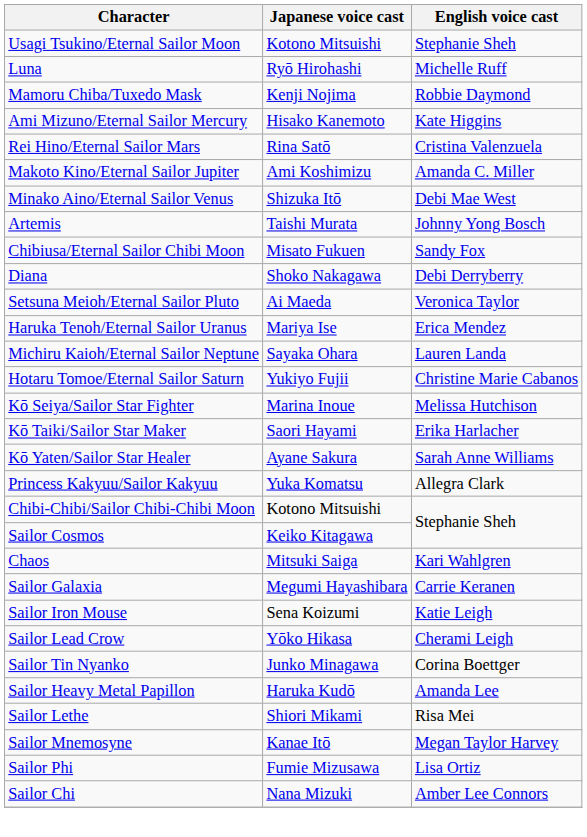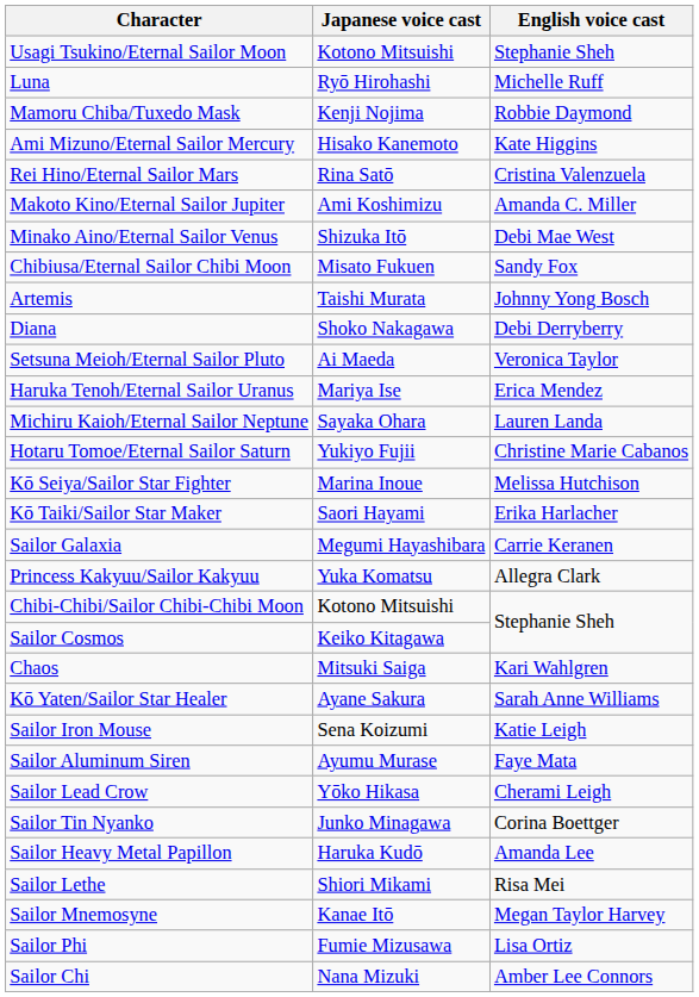 <table class="wikitable">
 <tr>
 <th>Character</th>
 <th>Japanese voice cast</th>
 <th>English voice cast</th>
 </tr>
 <tr>
 <td><a href='#'>Usagi Tsukino/Eternal Sailor Moon</a></td>
 <td><a href='#'>Kotono Mitsuishi</a></td>
 <td><a href='#'>Stephanie Sheh</a></td>
 </tr>
 <tr>
 <td><a href='#'>Luna</a></td>
 <td><a href='#'>Ryō Hirohashi</a></td>
 <td><a href='#'>Michelle Ruff</a></td>
 </tr>
 <tr>
 <td><a href='#'>Mamoru Chiba/Tuxedo Mask</a></td>
 <td><a href='#'>Kenji Nojima</a></td>
 <td><a href='#'>Robbie Daymond</a></td>
 </tr>
 <tr>
 <td><a href='#'>Ami Mizuno/Eternal Sailor Mercury</a></td>
 <td><a href='#'>Hisako Kanemoto</a></td>
 <td><a href='#'>Kate Higgins</a></td>
 </tr>
 <tr>
 <td><a href='#'>Rei Hino/Eternal Sailor Mars</a></td>
 <td><a href='#'>Rina Satō</a></td>
 <td><a href='#'>Cristina Valenzuela</a></td>
 </tr>
 <tr>
 <td><a href='#'>Makoto Kino/Eternal Sailor Jupiter</a></td>
 <td><a href='#'>Ami Koshimizu</a></td>
 <td><a href='#'>Amanda C. Miller</a></td>
 </tr>
 <tr>
 <td><a href='#'>Minako Aino/Eternal Sailor Venus</a></td>
 <td><a href='#'>Shizuka Itō</a></td>
 <td><a href='#'>Debi Mae West</a></td>
 </tr>
 <tr>
+<td><a href='#'>Chibiusa/Eternal Sailor Chibi Moon</a></td>
+<td><a href='#'>Misato Fukuen</a></td>
+<td><a href='#'>Sandy Fox</a></td>
+</tr>
+<tr>
 <td><a href='#'>Artemis</a></td>
 <td><a href='#'>Taishi Murata</a></td>
 <td><a href='#'>Johnny Yong Bosch</a></td>
-</tr>
-<tr>
-<td><a href='#'>Chibiusa/Eternal Sailor Chibi Moon</a></td>
-<td><a href='#'>Misato Fukuen</a></td>
-<td><a href='#'>Sandy Fox</a></td>
 </tr>
 <tr>
 <td><a href='#'>Diana</a></td>
 <td><a href='#'>Shoko Nakagawa</a></td>
 <td><a href='#'>Debi Derryberry</a></td>
 </tr>
 <tr>
 <td><a href='#'>Setsuna Meioh/Eternal Sailor Pluto</a></td>
 <td><a href='#'>Ai Maeda</a></td>
 <td><a href='#'>Veronica Taylor</a></td>
 </tr>
 <tr>
 <td><a href='#'>Haruka Tenoh/Eternal Sailor Uranus</a></td>
 <td><a href='#'>Mariya Ise</a></td>
 <td><a href='#'>Erica Mendez</a></td>
 </tr>
 <tr>
 <td><a href='#'>Michiru Kaioh/Eternal Sailor Neptune</a></td>
 <td><a href='#'>Sayaka Ohara</a></td>
 <td><a href='#'>Lauren Landa</a></td>
 </tr>
 <tr>
 <td><a href='#'>Hotaru Tomoe/Eternal Sailor Saturn</a></td>
 <td><a href='#'>Yukiyo Fujii</a></td>
 <td><a href='#'>Christine Marie Cabanos</a></td>
 </tr>
 <tr>
 <td><a href='#'>Kō Seiya/Sailor Star Fighter</a></td>
 <td><a href='#'>Marina Inoue</a></td>
 <td><a href='#'>Melissa Hutchison</a></td>
 </tr>
 <tr>
 <td><a href='#'>Kō Taiki/Sailor Star Maker</a></td>
 <td><a href='#'>Saori Hayami</a></td>
 <td><a href='#'>Erika Harlacher</a></td>
 </tr>
 <tr>
-<td><a href='#'>Kō Yaten/Sailor Star Healer</a></td>
-<td><a href='#'>Ayane Sakura</a></td>
-<td><a href='#'>Sarah Anne Williams</a></td>
+<td><a href='#'>Sailor Galaxia</a></td>
+<td><a href='#'>Megumi Hayashibara</a></td>
+<td><a href='#'>Carrie Keranen</a></td>
 </tr>
 <tr>
 <td><a href='#'>Princess Kakyuu/Sailor Kakyuu</a></td>
 <td><a href='#'>Yuka Komatsu</a></td>
 <td>Allegra Clark</td>
 </tr>
 <tr>
 <td><a href='#'>Chibi-Chibi/Sailor Chibi-Chibi Moon</a></td>
 <td>Kotono Mitsuishi</td>
 <td rowspan="2">Stephanie Sheh</td>
 </tr>
 <tr>
 <td><a href='#'>Sailor Cosmos</a></td>
 <td><a href='#'>Keiko Kitagawa</a></td>
 </tr>
 <tr>
 <td><a href='#'>Chaos</a></td>
 <td><a href='#'>Mitsuki Saiga</a></td>
 <td><a href='#'>Kari Wahlgren</a></td>
 </tr>
 <tr>
-<td><a href='#'>Sailor Galaxia</a></td>
-<td><a href='#'>Megumi Hayashibara</a></td>
-<td><a href='#'>Carrie Keranen</a></td>
+<td><a href='#'>Kō Yaten/Sailor Star Healer</a></td>
+<td><a href='#'>Ayane Sakura</a></td>
+<td><a href='#'>Sarah Anne Williams</a></td>
 </tr>
 <tr>
 <td><a href='#'>Sailor Iron Mouse</a></td>
 <td>Sena Koizumi</td>
 <td><a href='#'>Katie Leigh</a></td>
+</tr>
+<tr>
+<td><a href='#'>Sailor Aluminum Siren</a></td>
+<td><a href='#'>Ayumu Murase</a></td>
+<td><a href='#'>Faye Mata</a></td>
 </tr>
 <tr>
 <td><a href='#'>Sailor Lead Crow</a></td>
 <td><a href='#'>Yōko Hikasa</a></td>
 <td><a href='#'>Cherami Leigh</a></td>
 </tr>
 <tr>
 <td><a href='#'>Sailor Tin Nyanko</a></td>
 <td><a href='#'>Junko Minagawa</a></td>
 <td>Corina Boettger</td>
 </tr>
 <tr>
 <td><a href='#'>Sailor Heavy Metal Papillon</a></td>
 <td><a href='#'>Haruka Kudō</a></td>
 <td><a href='#'>Amanda Lee</a></td>
 </tr>
 <tr>
 <td><a href='#'>Sailor Lethe</a></td>
 <td><a href='#'>Shiori Mikami</a></td>
 <td>Risa Mei</td>
 </tr>
 <tr>
 <td><a href='#'>Sailor Mnemosyne</a></td>
 <td><a href='#'>Kanae Itō</a></td>
 <td><a href='#'>Megan Taylor Harvey</a></td>
 </tr>
 <tr>
 <td><a href='#'>Sailor Phi</a></td>
 <td><a href='#'>Fumie Mizusawa</a></td>
 <td><a href='#'>Lisa Ortiz</a></td>
 </tr>
 <tr>
 <td><a href='#'>Sailor Chi</a></td>
 <td><a href='#'>Nana Mizuki</a></td>
 <td><a href='#'>Amber Lee Connors</a></td>
 </tr>
 <tr>
 </tr>
 </table>
